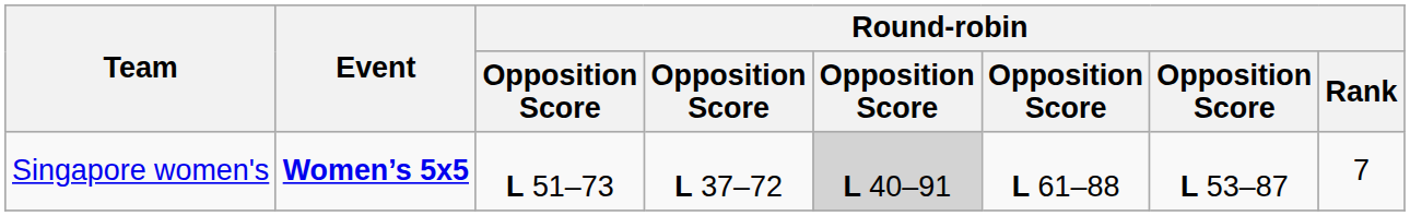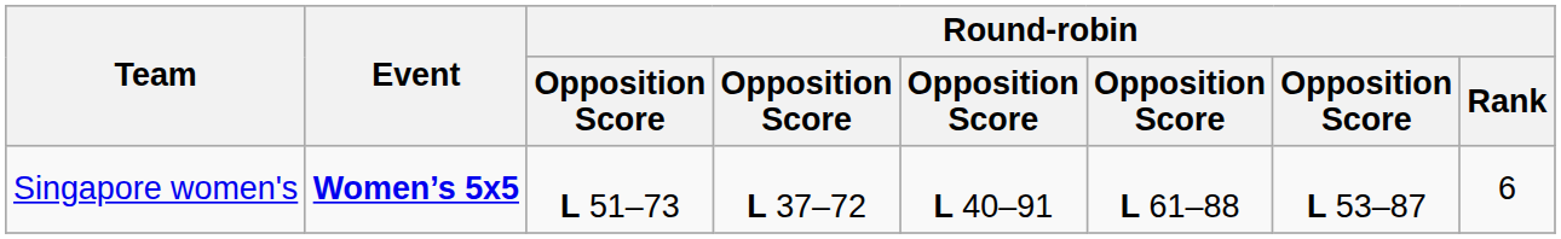 <table class="wikitable">
 <tr>
 <th rowspan="2">Team</th>
 <th rowspan="2">Event</th>
 <th colspan="6">Round-robin</th>
 </tr>
 <tr>
 <th>Opposition<br>Score</th>
 <th>Opposition<br>Score</th>
 <th>Opposition<br>Score</th>
 <th>Opposition<br>Score</th>
 <th>Opposition<br>Score</th>
 <th>Rank</th>
 </tr>
 <tr align="center">
 <td align="left"><a href='#'>Singapore women's</a></td>
 <td align="left"><strong><a href='#'>Women’s 5x5</a></strong></td>
 <td><br> <strong>L</strong> 51–73</td>
 <td><br> <strong>L</strong> 37–72</td>
-<td style="background: lightgrey;"><br> <strong>L</strong> 40–91</td>
+<td><br> <strong>L</strong> 40–91</td>
 <td><br> <strong>L</strong> 61–88</td>
 <td><br> <strong>L</strong> 53–87</td>
-<td>7</td>
+<td>6</td>
 </tr>
 </table>
